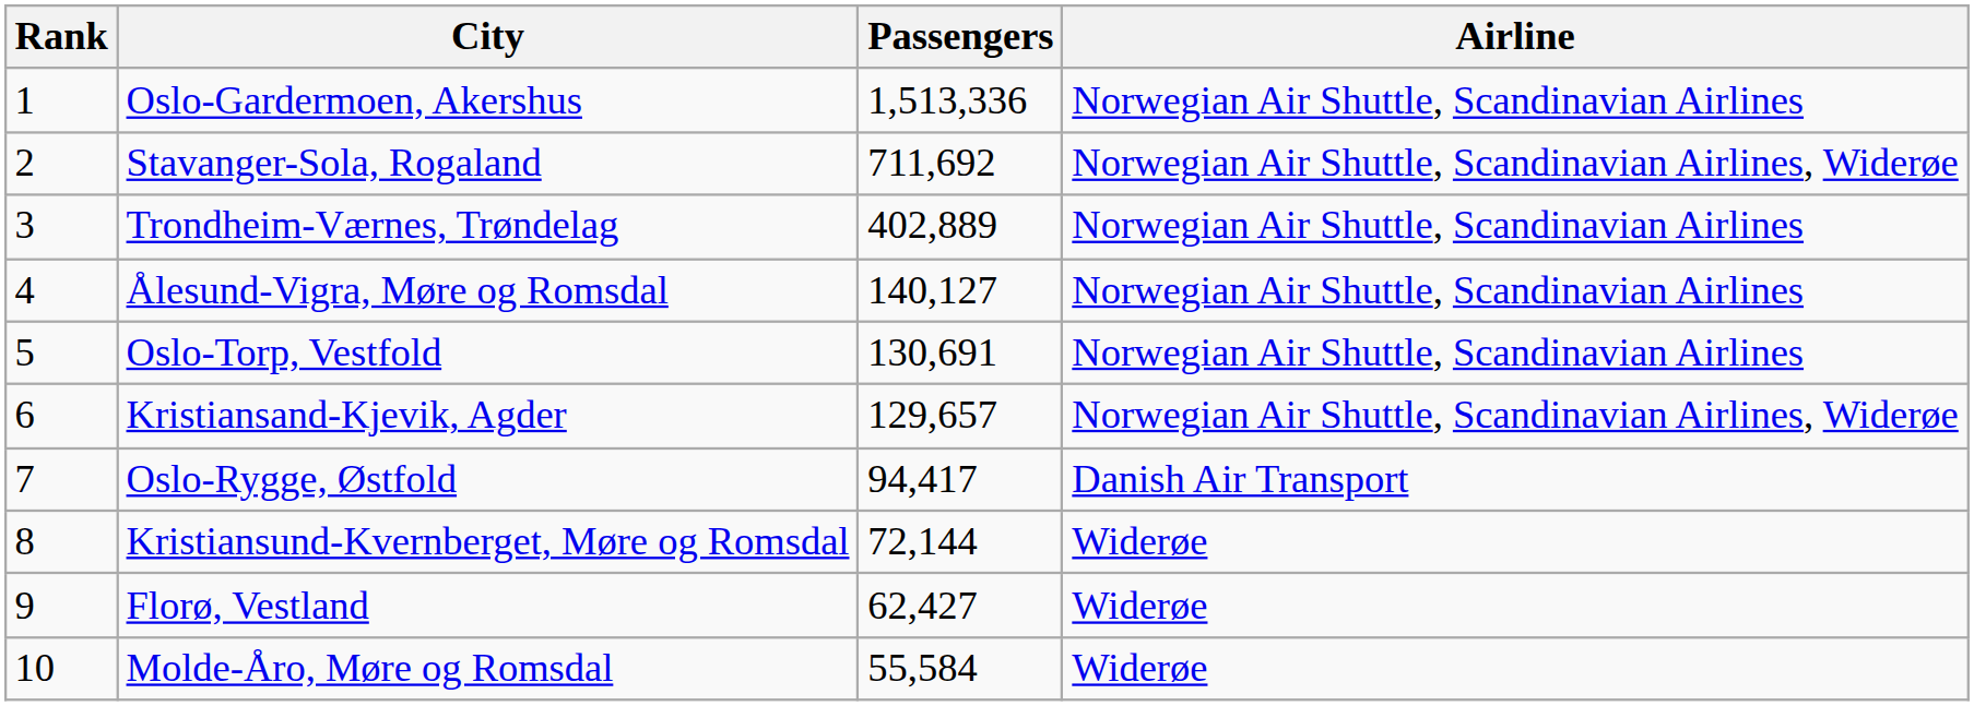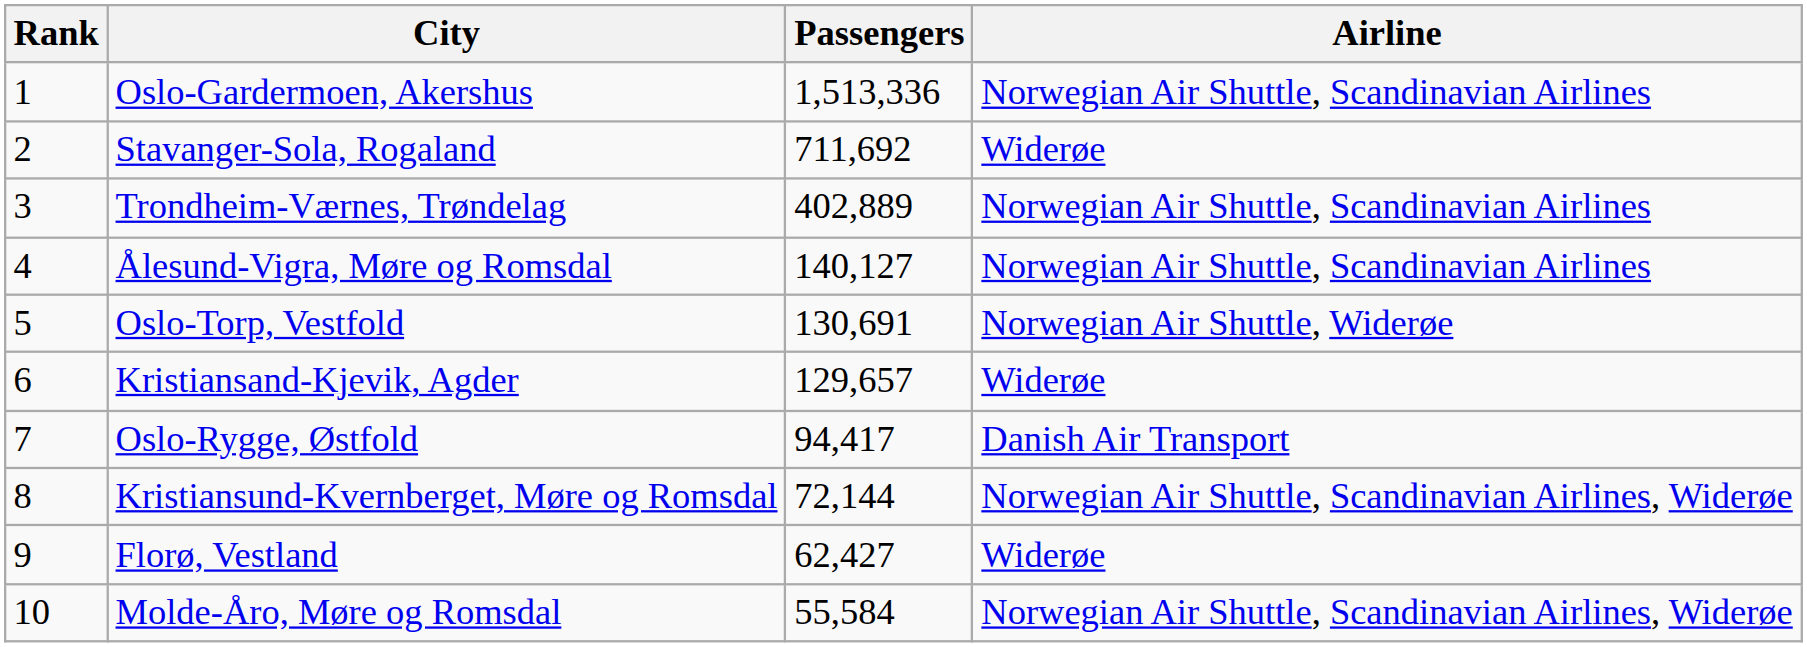 <table class="wikitable sortable" width=align=>
 <tr>
 <th>Rank</th>
 <th>City</th>
 <th>Passengers</th>
 <th>Airline</th>
 </tr>
 <tr>
 <td>1</td>
 <td><a href='#'>Oslo-Gardermoen, Akershus</a></td>
 <td>1,513,336</td>
 <td><a href='#'>Norwegian Air Shuttle</a>, <a href='#'>Scandinavian Airlines</a></td>
 </tr>
 <tr>
 <td>2</td>
 <td><a href='#'>Stavanger-Sola, Rogaland</a></td>
 <td>711,692</td>
-<td><a href='#'>Norwegian Air Shuttle</a>, <a href='#'>Scandinavian Airlines</a>, <a href='#'>Widerøe</a></td>
+<td><a href='#'>Widerøe</a></td>
 </tr>
 <tr>
 <td>3</td>
 <td><a href='#'>Trondheim-Værnes, Trøndelag</a></td>
 <td>402,889</td>
 <td><a href='#'>Norwegian Air Shuttle</a>, <a href='#'>Scandinavian Airlines</a></td>
 </tr>
 <tr>
 <td>4</td>
 <td><a href='#'>Ålesund-Vigra, Møre og Romsdal</a></td>
 <td>140,127</td>
 <td><a href='#'>Norwegian Air Shuttle</a>, <a href='#'>Scandinavian Airlines</a></td>
 </tr>
 <tr>
 <td>5</td>
 <td><a href='#'>Oslo-Torp, Vestfold</a></td>
 <td>130,691</td>
-<td><a href='#'>Norwegian Air Shuttle</a>, <a href='#'>Scandinavian Airlines</a></td>
+<td><a href='#'>Norwegian Air Shuttle</a>, <a href='#'>Widerøe</a></td>
 </tr>
 <tr>
 <td>6</td>
 <td><a href='#'>Kristiansand-Kjevik, Agder</a></td>
 <td>129,657</td>
-<td><a href='#'>Norwegian Air Shuttle</a>, <a href='#'>Scandinavian Airlines</a>, <a href='#'>Widerøe</a></td>
+<td><a href='#'>Widerøe</a></td>
 </tr>
 <tr>
 <td>7</td>
 <td><a href='#'>Oslo-Rygge, Østfold</a></td>
 <td>94,417</td>
 <td><a href='#'>Danish Air Transport</a></td>
 </tr>
 <tr>
 <td>8</td>
 <td><a href='#'>Kristiansund-Kvernberget, Møre og Romsdal</a></td>
 <td>72,144</td>
-<td><a href='#'>Widerøe</a></td>
+<td><a href='#'>Norwegian Air Shuttle</a>, <a href='#'>Scandinavian Airlines</a>, <a href='#'>Widerøe</a></td>
 </tr>
 <tr>
 <td>9</td>
 <td><a href='#'>Florø, Vestland</a></td>
 <td>62,427</td>
 <td><a href='#'>Widerøe</a></td>
 </tr>
 <tr>
 <td>10</td>
 <td><a href='#'>Molde-Åro, Møre og Romsdal</a></td>
 <td>55,584</td>
-<td><a href='#'>Widerøe</a></td>
+<td><a href='#'>Norwegian Air Shuttle</a>, <a href='#'>Scandinavian Airlines</a>, <a href='#'>Widerøe</a></td>
 </tr>
 </table>
